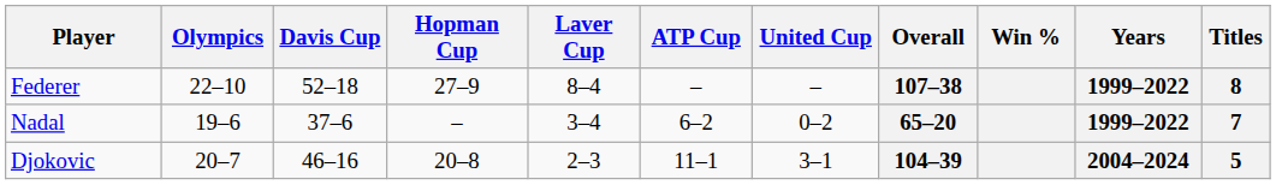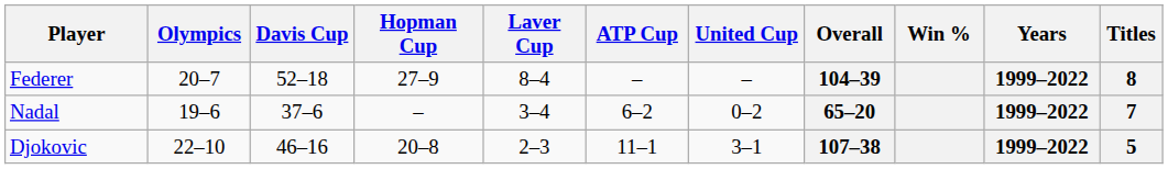 <table class="wikitable" style="text-align:center;font-size:97%">
 <tr>
 <th width="100">Player</th>
 <th width="70"><a href='#'>Olympics</a></th>
 <th width="70"><a href='#'>Davis Cup</a></th>
 <th width="90"><a href='#'>Hopman Cup</a></th>
 <th width="70"><a href='#'>Laver Cup</a></th>
 <th width="70"><a href='#'>ATP Cup</a></th>
 <th width="80"><a href='#'>United Cup</a></th>
 <th width="60">Overall</th>
 <th width="60">Win %</th>
 <th width="80">Years</th>
 <th width="40">Titles</th>
 </tr>
 <tr>
 <td style="text-align:left"> <a href='#'>Federer</a></td>
-<td>22–10</td>
+<td>20–7</td>
 <td>52–18</td>
 <td>27–9</td>
 <td>8–4</td>
 <td>–</td>
 <td>–</td>
-<th>107–38</th>
+<th>104–39</th>
 <th></th>
 <th>1999–2022</th>
 <th>8</th>
 </tr>
 <tr>
 <td style="text-align:left"> <a href='#'>Nadal</a></td>
 <td>19–6</td>
 <td>37–6</td>
 <td>–</td>
 <td>3–4</td>
 <td>6–2</td>
 <td>0–2</td>
 <th>65–20</th>
 <th></th>
 <th>1999–2022</th>
 <th>7</th>
 </tr>
 <tr>
 <td style="text-align:left"> <a href='#'>Djokovic</a></td>
-<td>20–7</td>
+<td>22–10</td>
 <td>46–16</td>
 <td>20–8</td>
 <td>2–3</td>
 <td>11–1</td>
 <td>3–1</td>
-<th>104–39</th>
+<th>107–38</th>
 <th></th>
-<th>2004–2024</th>
+<th>1999–2022</th>
 <th>5</th>
 </tr>
 </table>
